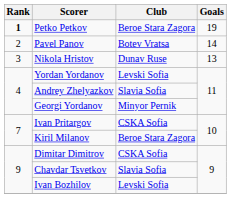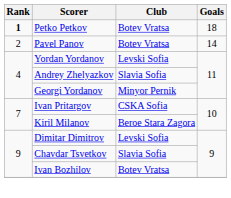 <table class="wikitable" style="text-align:center">
 <tr>
 <th>Rank</th>
 <th>Scorer</th>
 <th>Club</th>
 <th>Goals</th>
 </tr>
 <tr>
 <td rowspan="1"><strong>1</strong></td>
 <td align="left"> <a href='#'>Petko Petkov</a></td>
-<td align="left"><a href='#'>Beroe Stara Zagora</a></td>
-<td rowspan="1">19</td>
+<td align="left"><a href='#'>Botev Vratsa</a></td>
+<td rowspan="1">18</td>
 </tr>
 <tr>
 <td rowspan="1">2</td>
 <td align="left"> <a href='#'>Pavel Panov</a></td>
 <td align="left"><a href='#'>Botev Vratsa</a></td>
 <td rowspan="1">14</td>
-</tr>
-<tr>
-<td rowspan="1">3</td>
-<td align="left"> <a href='#'>Nikola Hristov</a></td>
-<td align="left"><a href='#'>Dunav Ruse</a></td>
-<td rowspan="1">13</td>
 </tr>
 <tr>
 <td rowspan="3">4</td>
 <td align="left"> <a href='#'>Yordan Yordanov</a></td>
 <td align="left"><a href='#'>Levski Sofia</a></td>
 <td rowspan="3">11</td>
 </tr>
 <tr>
 <td align="left"> <a href='#'>Andrey Zhelyazkov</a></td>
 <td align="left"><a href='#'>Slavia Sofia</a></td>
 </tr>
 <tr>
 <td align="left"> <a href='#'>Georgi Yordanov</a></td>
 <td align="left"><a href='#'>Minyor Pernik</a></td>
 </tr>
 <tr>
 <td rowspan="2">7</td>
 <td align="left"> <a href='#'>Ivan Pritargov</a></td>
 <td align="left"><a href='#'>CSKA Sofia</a></td>
 <td rowspan="2">10</td>
 </tr>
 <tr>
 <td align="left"> <a href='#'>Kiril Milanov</a></td>
 <td align="left"><a href='#'>Beroe Stara Zagora</a></td>
 </tr>
 <tr>
 <td rowspan="3">9</td>
 <td align="left"> <a href='#'>Dimitar Dimitrov</a></td>
-<td align="left"><a href='#'>CSKA Sofia</a></td>
+<td align="left"><a href='#'>Levski Sofia</a></td>
 <td rowspan="3">9</td>
 </tr>
 <tr>
 <td align="left"> <a href='#'>Chavdar Tsvetkov</a></td>
 <td align="left"><a href='#'>Slavia Sofia</a></td>
 </tr>
 <tr>
 <td align="left"> <a href='#'>Ivan Bozhilov</a></td>
-<td align="left"><a href='#'>Levski Sofia</a></td>
+<td align="left"><a href='#'>Botev Vratsa</a></td>
 </tr>
 <tr>
 </tr>
 </table>
